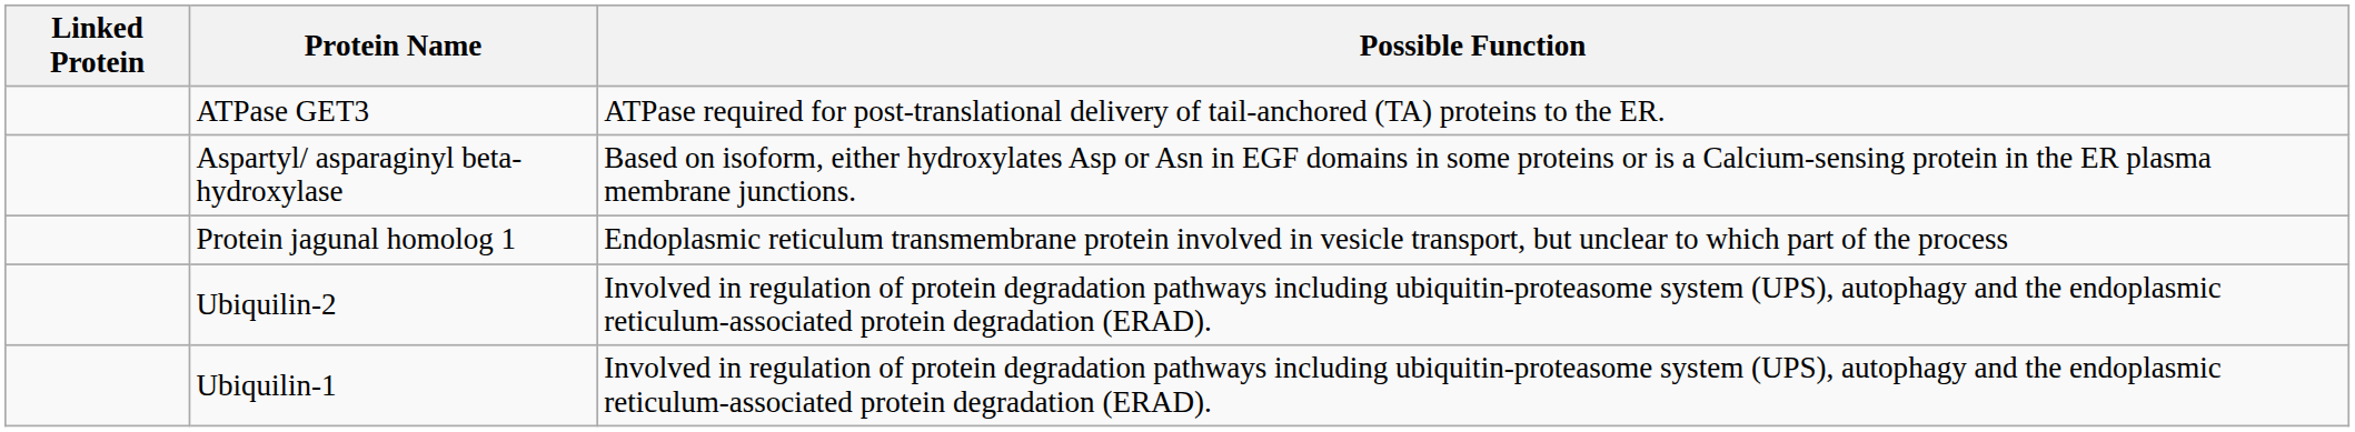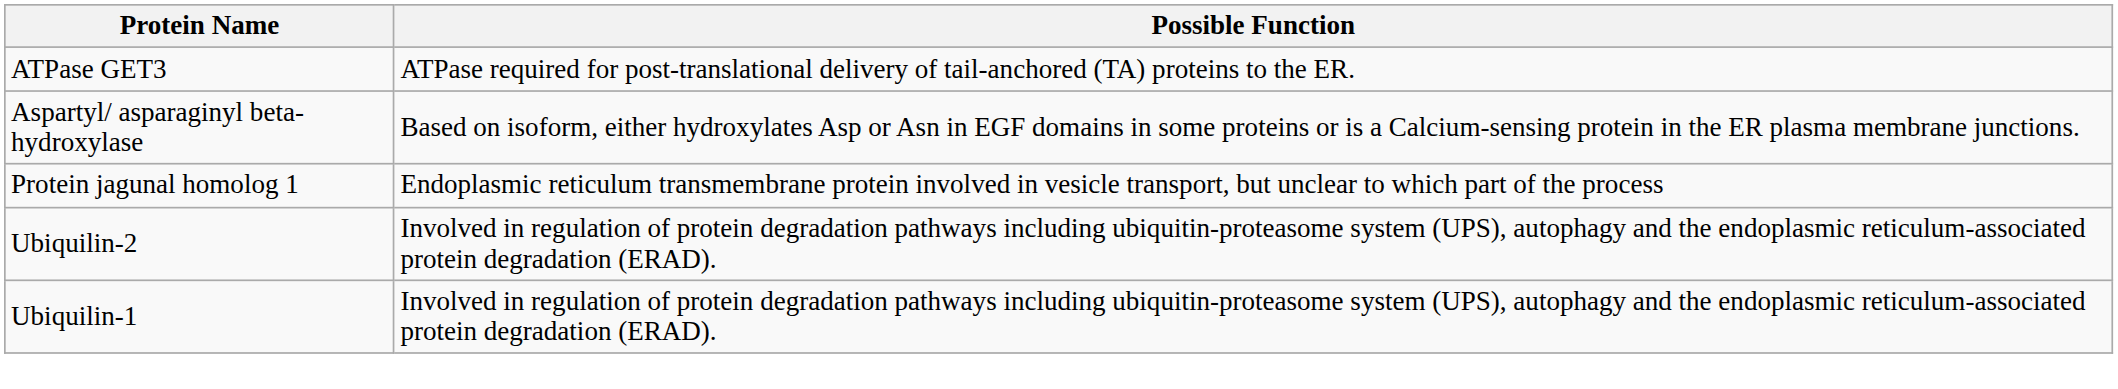 <table class="wikitable">
 <tr>
-<th>Linked Protein</th>
 <th>Protein Name</th>
 <th>Possible Function</th>
 </tr>
 <tr>
-<td></td>
 <td>ATPase GET3</td>
 <td>ATPase required for post-translational delivery of tail-anchored (TA) proteins to the ER.</td>
 </tr>
 <tr>
-<td></td>
 <td>Aspartyl/ asparaginyl beta-hydroxylase</td>
 <td>Based on isoform, either hydroxylates Asp or Asn in EGF domains in some proteins or is a Calcium-sensing protein in the ER plasma membrane junctions.</td>
 </tr>
 <tr>
-<td></td>
 <td>Protein jagunal homolog 1</td>
 <td>Endoplasmic reticulum transmembrane protein involved in vesicle transport, but unclear to which part of the process</td>
 </tr>
 <tr>
-<td></td>
 <td>Ubiquilin-2</td>
 <td>Involved in regulation of protein degradation pathways including ubiquitin-proteasome system (UPS), autophagy and the endoplasmic reticulum-associated protein degradation (ERAD).</td>
 </tr>
 <tr>
-<td></td>
 <td>Ubiquilin-1</td>
 <td>Involved in regulation of protein degradation pathways including ubiquitin-proteasome system (UPS), autophagy and the endoplasmic reticulum-associated protein degradation (ERAD).</td>
 </tr>
 </table>
